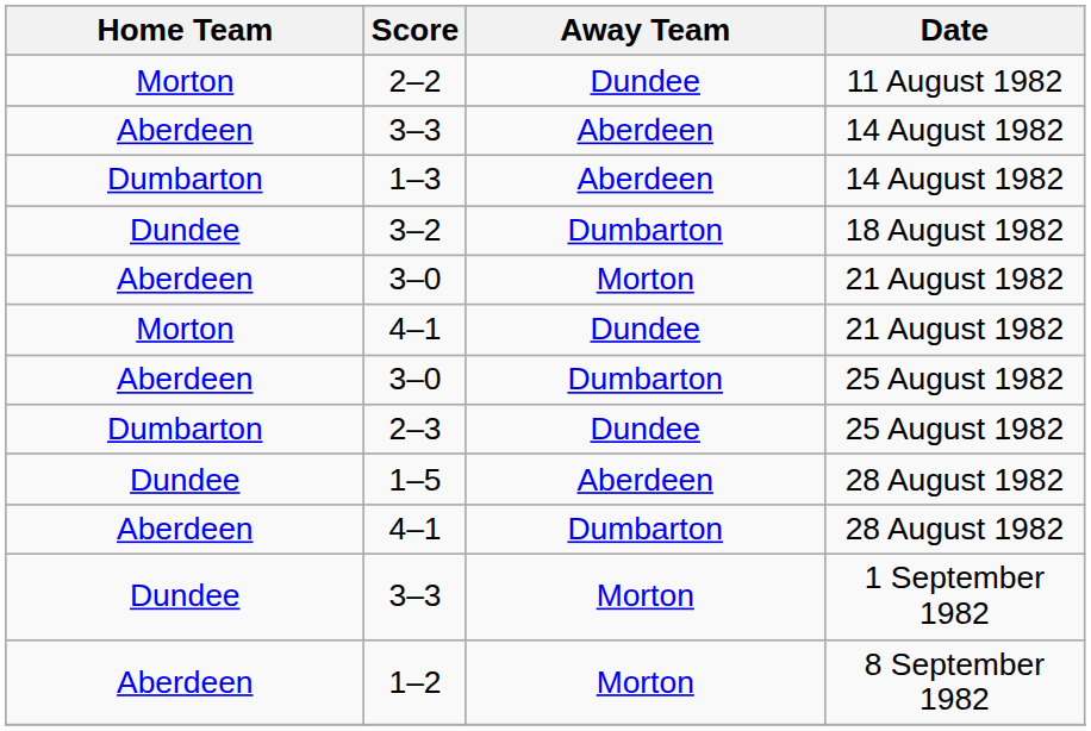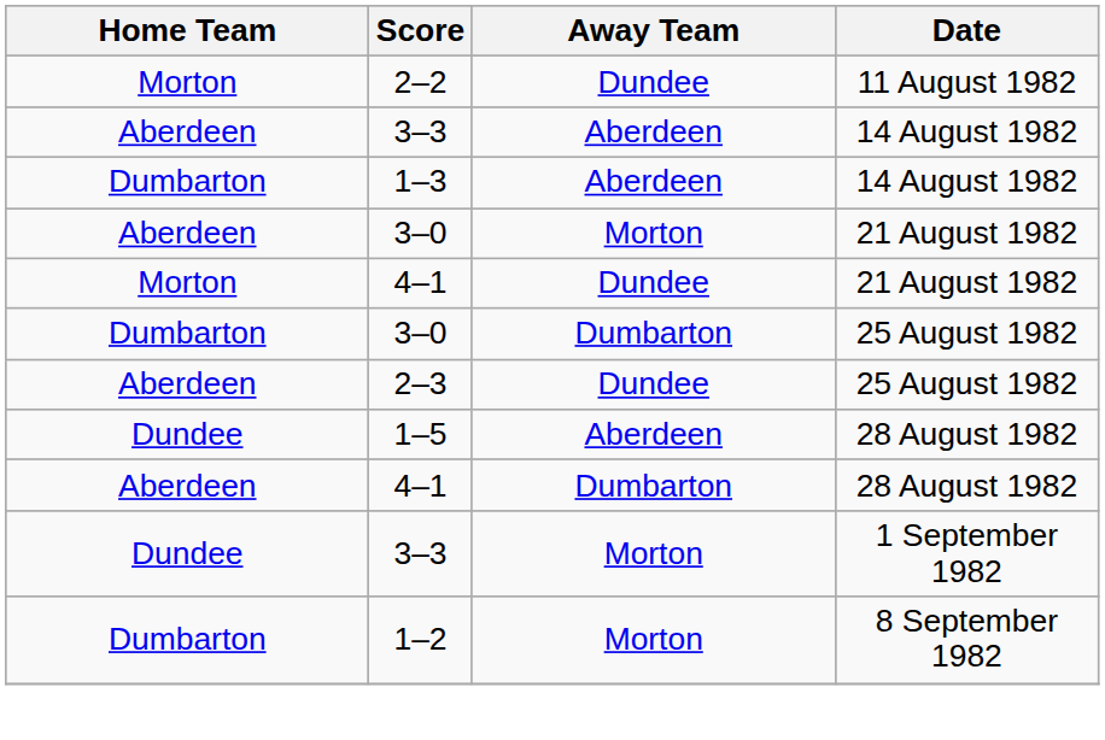 <table class="wikitable" style="text-align:center;">
 <tr>
 <th width=175>Home Team</th>
 <th width=20>Score</th>
 <th width=175>Away Team</th>
 <th width= 125>Date</th>
 </tr>
 <tr>
 <td><a href='#'>Morton</a></td>
 <td>2–2</td>
 <td><a href='#'>Dundee</a></td>
 <td>11 August 1982</td>
 </tr>
 <tr>
 <td><a href='#'>Aberdeen</a></td>
 <td>3–3</td>
 <td><a href='#'>Aberdeen</a></td>
 <td>14 August 1982</td>
 </tr>
 <tr>
 <td><a href='#'>Dumbarton</a></td>
 <td>1–3</td>
 <td><a href='#'>Aberdeen</a></td>
 <td>14 August 1982</td>
 </tr>
 <tr>
-<td><a href='#'>Dundee</a></td>
-<td>3–2</td>
-<td><a href='#'>Dumbarton</a></td>
-<td>18 August 1982</td>
-</tr>
-<tr>
 <td><a href='#'>Aberdeen</a></td>
 <td>3–0</td>
 <td><a href='#'>Morton</a></td>
 <td>21 August 1982</td>
 </tr>
 <tr>
 <td><a href='#'>Morton</a></td>
 <td>4–1</td>
 <td><a href='#'>Dundee</a></td>
 <td>21 August 1982</td>
 </tr>
 <tr>
-<td><a href='#'>Aberdeen</a></td>
+<td><a href='#'>Dumbarton</a></td>
 <td>3–0</td>
 <td><a href='#'>Dumbarton</a></td>
 <td>25 August 1982</td>
 </tr>
 <tr>
-<td><a href='#'>Dumbarton</a></td>
+<td><a href='#'>Aberdeen</a></td>
 <td>2–3</td>
 <td><a href='#'>Dundee</a></td>
 <td>25 August 1982</td>
 </tr>
 <tr>
 <td><a href='#'>Dundee</a></td>
 <td>1–5</td>
 <td><a href='#'>Aberdeen</a></td>
 <td>28 August 1982</td>
 </tr>
 <tr>
 <td><a href='#'>Aberdeen</a></td>
 <td>4–1</td>
 <td><a href='#'>Dumbarton</a></td>
 <td>28 August 1982</td>
 </tr>
 <tr>
 <td><a href='#'>Dundee</a></td>
 <td>3–3</td>
 <td><a href='#'>Morton</a></td>
 <td>1 September 1982</td>
 </tr>
 <tr>
-<td><a href='#'>Aberdeen</a></td>
+<td><a href='#'>Dumbarton</a></td>
 <td>1–2</td>
 <td><a href='#'>Morton</a></td>
 <td>8 September 1982</td>
 </tr>
 <tr>
 </tr>
 </table>
